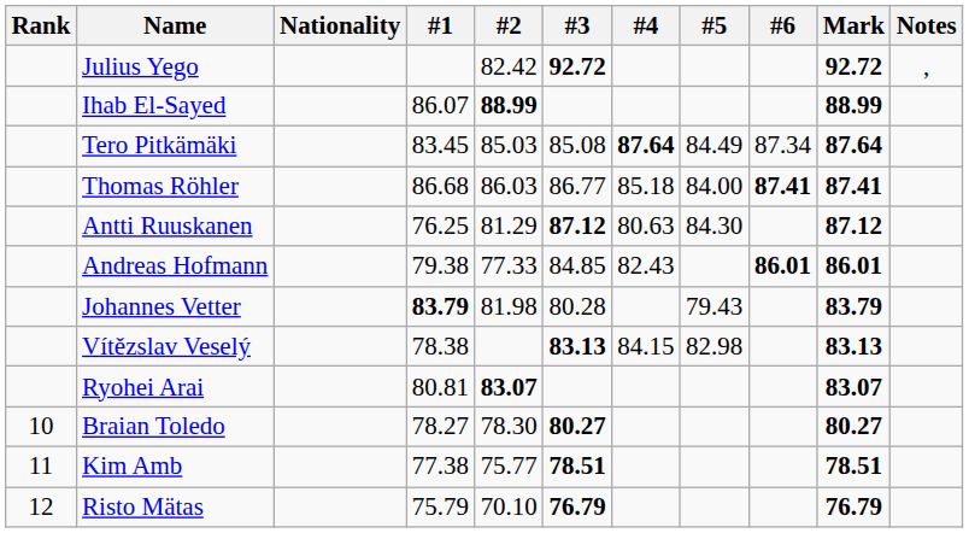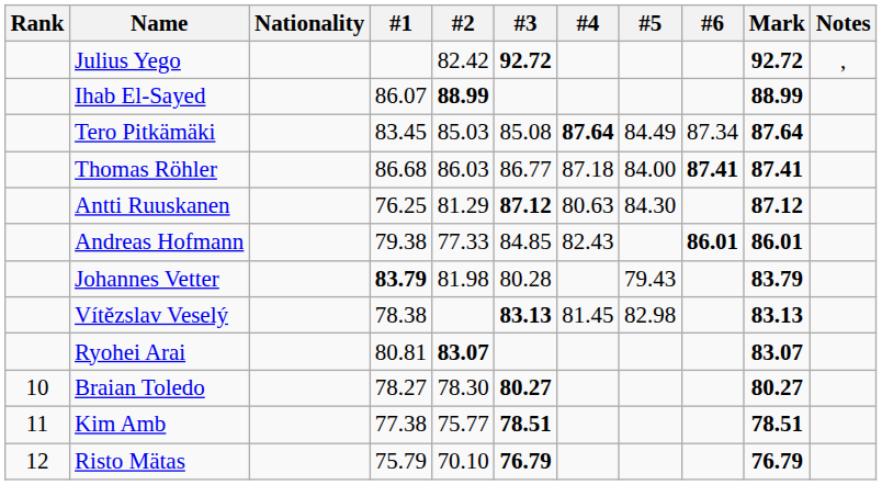 <table class="wikitable sortable" style="text-align:center">
 <tr>
 <th>Rank</th>
 <th>Name</th>
 <th>Nationality</th>
 <th>#1</th>
 <th>#2</th>
 <th>#3</th>
 <th>#4</th>
 <th>#5</th>
 <th>#6</th>
 <th>Mark</th>
 <th>Notes</th>
 </tr>
 <tr>
 <td></td>
 <td align=left><a href='#'>Julius Yego</a></td>
 <td align=left></td>
 <td></td>
 <td>82.42</td>
 <td><strong>92.72</strong></td>
 <td></td>
 <td></td>
 <td></td>
 <td><strong>92.72</strong></td>
 <td>, </td>
 </tr>
 <tr>
 <td></td>
 <td align=left><a href='#'>Ihab El-Sayed</a></td>
 <td align=left></td>
 <td>86.07</td>
 <td><strong>88.99</strong></td>
 <td></td>
 <td></td>
 <td></td>
 <td></td>
 <td><strong>88.99</strong></td>
 <td></td>
 </tr>
 <tr>
 <td></td>
 <td align=left><a href='#'>Tero Pitkämäki</a></td>
 <td align=left></td>
 <td>83.45</td>
 <td>85.03</td>
 <td>85.08</td>
 <td><strong>87.64</strong></td>
 <td>84.49</td>
 <td>87.34</td>
 <td><strong>87.64</strong></td>
 <td></td>
 </tr>
 <tr>
 <td></td>
 <td align=left><a href='#'>Thomas Röhler</a></td>
 <td align=left></td>
 <td>86.68</td>
 <td>86.03</td>
 <td>86.77</td>
-<td>85.18</td>
+<td>87.18</td>
 <td>84.00</td>
 <td><strong>87.41</strong></td>
 <td><strong>87.41</strong></td>
 <td></td>
 </tr>
 <tr>
 <td></td>
 <td align=left><a href='#'>Antti Ruuskanen</a></td>
 <td align=left></td>
 <td>76.25</td>
 <td>81.29</td>
 <td><strong>87.12</strong></td>
 <td>80.63</td>
 <td>84.30</td>
 <td></td>
 <td><strong>87.12</strong></td>
 <td></td>
 </tr>
 <tr>
 <td></td>
 <td align=left><a href='#'>Andreas Hofmann</a></td>
 <td align=left></td>
 <td>79.38</td>
 <td>77.33</td>
 <td>84.85</td>
 <td>82.43</td>
 <td></td>
 <td><strong>86.01</strong></td>
 <td><strong>86.01</strong></td>
 <td></td>
 </tr>
 <tr>
 <td></td>
 <td align=left><a href='#'>Johannes Vetter</a></td>
 <td align=left></td>
 <td><strong>83.79</strong></td>
 <td>81.98</td>
 <td>80.28</td>
 <td></td>
 <td>79.43</td>
 <td></td>
 <td><strong>83.79</strong></td>
 <td></td>
 </tr>
 <tr>
 <td></td>
 <td align=left><a href='#'>Vítězslav Veselý</a></td>
 <td align=left></td>
 <td>78.38</td>
 <td></td>
 <td><strong>83.13</strong></td>
-<td>84.15</td>
+<td>81.45</td>
 <td>82.98</td>
 <td></td>
 <td><strong>83.13</strong></td>
 <td></td>
 </tr>
 <tr>
 <td></td>
 <td align=left><a href='#'>Ryohei Arai</a></td>
 <td align=left></td>
 <td>80.81</td>
 <td><strong>83.07</strong></td>
 <td></td>
 <td></td>
 <td></td>
 <td></td>
 <td><strong>83.07</strong></td>
 <td></td>
 </tr>
 <tr>
 <td>10</td>
 <td align=left><a href='#'>Braian Toledo</a></td>
 <td align=left></td>
 <td>78.27</td>
 <td>78.30</td>
 <td><strong>80.27</strong></td>
 <td></td>
 <td></td>
 <td></td>
 <td><strong>80.27</strong></td>
 <td></td>
 </tr>
 <tr>
 <td>11</td>
 <td align=left><a href='#'>Kim Amb</a></td>
 <td align=left></td>
 <td>77.38</td>
 <td>75.77</td>
 <td><strong>78.51</strong></td>
 <td></td>
 <td></td>
 <td></td>
 <td><strong>78.51</strong></td>
 <td></td>
 </tr>
 <tr>
 <td>12</td>
 <td align=left><a href='#'>Risto Mätas</a></td>
 <td align=left></td>
 <td>75.79</td>
 <td>70.10</td>
 <td><strong>76.79</strong></td>
 <td></td>
 <td></td>
 <td></td>
 <td><strong>76.79</strong></td>
 <td></td>
 </tr>
 </table>
